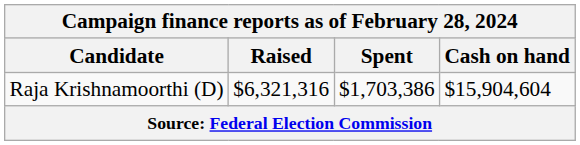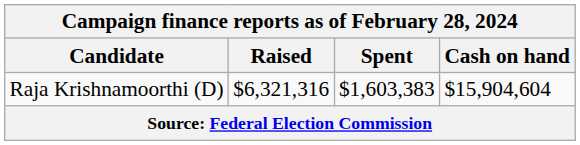 <table class="wikitable sortable">
 <tr>
 <th colspan=4>Campaign finance reports as of February 28, 2024</th>
 </tr>
 <tr style="text-align:center;">
 <th>Candidate</th>
 <th>Raised</th>
 <th>Spent</th>
 <th>Cash on hand</th>
 </tr>
 <tr>
 <td>Raja Krishnamoorthi (D)</td>
 <td>$6,321,316</td>
-<td>$1,703,386</td>
+<td>$1,603,383</td>
 <td>$15,904,604</td>
 </tr>
 <tr>
 <th colspan="4"><small>Source: <a href='#'>Federal Election Commission</a></small></th>
 </tr>
 </table>
